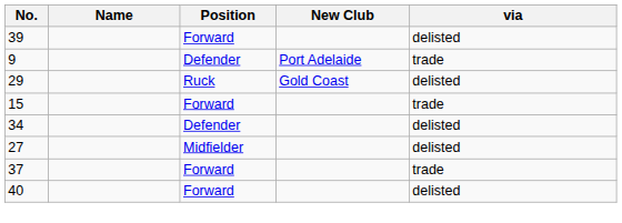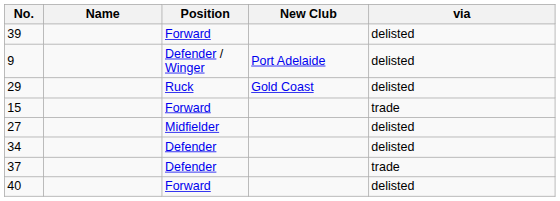 <table class="wikitable sortable" style="width:80%;">
 <tr style="background:#efefef;">
 <th width=1%>No.</th>
 <th width=6%>Name</th>
 <th width=2%>Position</th>
 <th width=5%>New Club</th>
 <th width=10%>via</th>
 </tr>
 <tr>
 <td align=left>39</td>
 <td></td>
 <td><a href='#'>Forward</a></td>
 <td></td>
 <td>delisted</td>
 </tr>
 <tr>
 <td align=left>9</td>
 <td></td>
-<td><a href='#'>Defender</a></td>
+<td><a href='#'>Defender</a> / <a href='#'>Winger</a></td>
 <td><a href='#'>Port Adelaide</a></td>
-<td>trade</td>
+<td>delisted</td>
 </tr>
 <tr>
 <td align=left>29</td>
 <td></td>
 <td><a href='#'>Ruck</a></td>
 <td><a href='#'>Gold Coast</a></td>
 <td>delisted</td>
 </tr>
 <tr>
 <td align=left>15</td>
 <td></td>
 <td><a href='#'>Forward</a></td>
 <td></td>
 <td>trade</td>
 </tr>
 <tr>
+<td align=left>27</td>
+<td></td>
+<td><a href='#'>Midfielder</a></td>
+<td></td>
+<td>delisted</td>
+</tr>
+<tr>
 <td align=left>34</td>
 <td></td>
 <td><a href='#'>Defender</a></td>
 <td></td>
 <td>delisted</td>
 </tr>
 <tr>
-<td align=left>27</td>
-<td></td>
-<td><a href='#'>Midfielder</a></td>
-<td></td>
-<td>delisted</td>
-</tr>
-<tr>
 <td align=left>37</td>
 <td></td>
-<td><a href='#'>Forward</a></td>
+<td><a href='#'>Defender</a></td>
 <td></td>
 <td>trade</td>
 </tr>
 <tr>
 <td align=left>40</td>
 <td></td>
 <td><a href='#'>Forward</a></td>
 <td></td>
 <td>delisted</td>
 </tr>
 </table>
